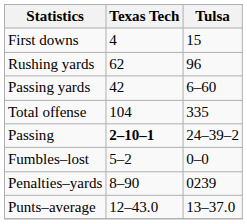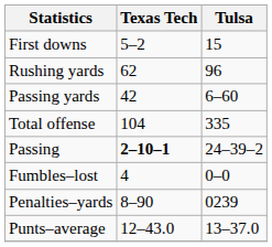 <table class="wikitable">
 <tr>
 <th>Statistics</th>
 <th>Texas Tech</th>
 <th>Tulsa</th>
 </tr>
 <tr>
 <td>First downs</td>
-<td>4</td>
+<td>5–2</td>
 <td>15</td>
 </tr>
 <tr>
 <td>Rushing yards</td>
 <td>62</td>
 <td>96</td>
 </tr>
 <tr>
 <td>Passing yards</td>
 <td>42</td>
 <td>6–60</td>
 </tr>
 <tr>
 <td>Total offense</td>
 <td>104</td>
 <td>335</td>
 </tr>
 <tr>
 <td>Passing</td>
 <td><strong>2–10–1</strong></td>
 <td>24–39–2</td>
 </tr>
 <tr>
 <td>Fumbles–lost</td>
-<td>5–2</td>
+<td>4</td>
 <td>0–0</td>
 </tr>
 <tr>
 <td>Penalties–yards</td>
 <td>8–90</td>
 <td>0239</td>
 </tr>
 <tr>
 <td>Punts–average</td>
 <td>12–43.0</td>
 <td>13–37.0</td>
 </tr>
 <tr>
 </tr>
 </table>
